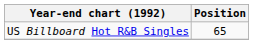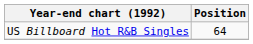 <table class="wikitable sortable">
 <tr>
 <th>Year-end chart (1992)</th>
 <th>Position</th>
 </tr>
 <tr>
 <td>US <em>Billboard</em> <a href='#'>Hot R&B Singles</a></td>
-<td align="center">65</td>
+<td align="center">64</td>
 </tr>
 <tr>
 </tr>
 </table>
